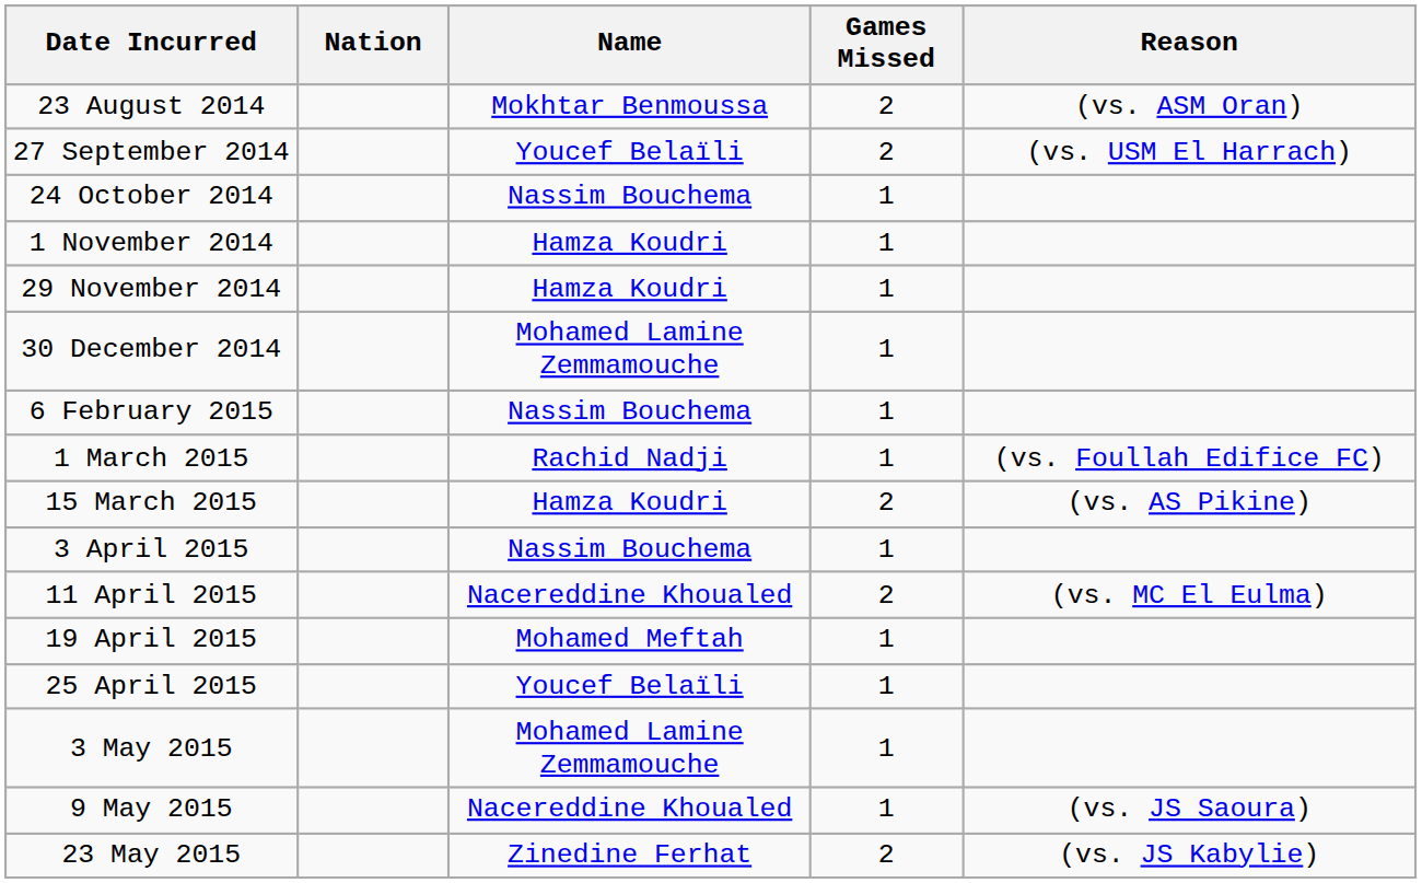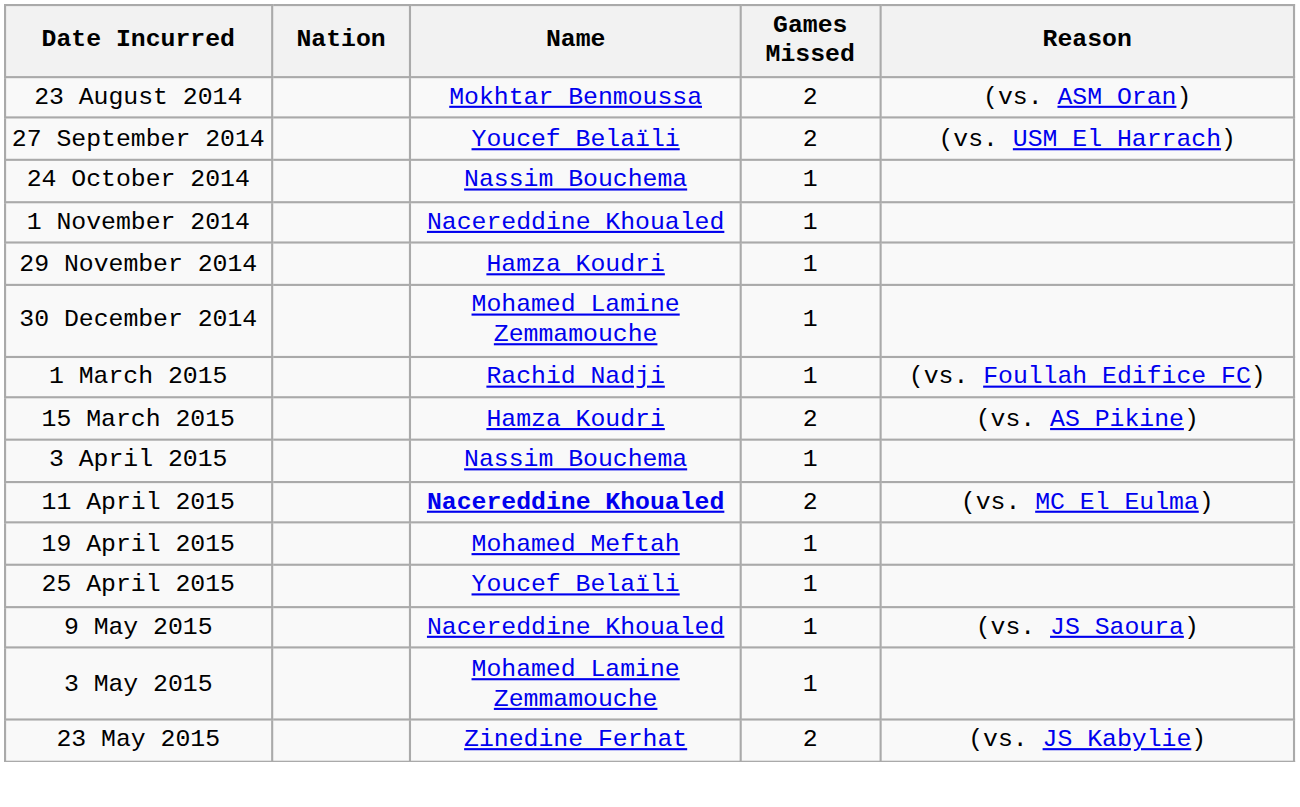 <table class="wikitable" style="font-size: 90%; text-align: center;">
 <tr>
 <th width=120>Date Incurred</th>
 <th width=60>Nation</th>
 <th width=150>Name</th>
 <th width=60>Games Missed</th>
 <th width=190>Reason</th>
 </tr>
 <tr>
 <td>23 August 2014</td>
 <td></td>
 <td><a href='#'>Mokhtar Benmoussa</a></td>
 <td>2</td>
 <td> (vs. <a href='#'>ASM Oran</a>)</td>
 </tr>
 <tr>
 <td>27 September 2014</td>
 <td></td>
 <td><a href='#'>Youcef Belaïli</a></td>
 <td>2</td>
 <td> (vs. <a href='#'>USM El Harrach</a>)</td>
 </tr>
 <tr>
 <td>24 October 2014</td>
 <td></td>
 <td><a href='#'>Nassim Bouchema</a></td>
 <td>1</td>
 <td></td>
 </tr>
 <tr>
 <td>1 November 2014</td>
 <td></td>
-<td><a href='#'>Hamza Koudri</a></td>
+<td><a href='#'>Nacereddine Khoualed</a></td>
 <td>1</td>
 <td></td>
 </tr>
 <tr>
 <td>29 November 2014</td>
 <td></td>
 <td><a href='#'>Hamza Koudri</a></td>
 <td>1</td>
 <td></td>
 </tr>
 <tr>
 <td>30 December 2014</td>
 <td></td>
 <td><a href='#'>Mohamed Lamine Zemmamouche</a></td>
-<td>1</td>
-<td></td>
-</tr>
-<tr>
-<td>6 February 2015</td>
-<td></td>
-<td><a href='#'>Nassim Bouchema</a></td>
 <td>1</td>
 <td></td>
 </tr>
 <tr>
 <td>1 March 2015</td>
 <td></td>
 <td><a href='#'>Rachid Nadji</a></td>
 <td>1</td>
 <td> (vs. <a href='#'>Foullah Edifice FC</a>)</td>
 </tr>
 <tr>
 <td>15 March 2015</td>
 <td></td>
 <td><a href='#'>Hamza Koudri</a></td>
 <td>2</td>
 <td> (vs. <a href='#'>AS Pikine</a>)</td>
 </tr>
 <tr>
 <td>3 April 2015</td>
 <td></td>
 <td><a href='#'>Nassim Bouchema</a></td>
 <td>1</td>
 <td></td>
 </tr>
 <tr>
 <td>11 April 2015</td>
 <td></td>
-<td><a href='#'>Nacereddine Khoualed</a></td>
+<td><strong><a href='#'>Nacereddine Khoualed</a></strong></td>
 <td>2</td>
 <td> (vs. <a href='#'>MC El Eulma</a>)</td>
 </tr>
 <tr>
 <td>19 April 2015</td>
 <td></td>
 <td><a href='#'>Mohamed Meftah</a></td>
 <td>1</td>
 <td></td>
 </tr>
 <tr>
 <td>25 April 2015</td>
 <td></td>
 <td><a href='#'>Youcef Belaïli</a></td>
 <td>1</td>
 <td></td>
 </tr>
 <tr>
+<td>9 May 2015</td>
+<td></td>
+<td><a href='#'>Nacereddine Khoualed</a></td>
+<td>1</td>
+<td> (vs. <a href='#'>JS Saoura</a>)</td>
+</tr>
+<tr>
 <td>3 May 2015</td>
 <td></td>
 <td><a href='#'>Mohamed Lamine Zemmamouche</a></td>
 <td>1</td>
 <td></td>
-</tr>
-<tr>
-<td>9 May 2015</td>
-<td></td>
-<td><a href='#'>Nacereddine Khoualed</a></td>
-<td>1</td>
-<td> (vs. <a href='#'>JS Saoura</a>)</td>
 </tr>
 <tr>
 <td>23 May 2015</td>
 <td></td>
 <td><a href='#'>Zinedine Ferhat</a></td>
 <td>2</td>
 <td> (vs. <a href='#'>JS Kabylie</a>)</td>
 </tr>
 <tr>
 </tr>
 </table>
